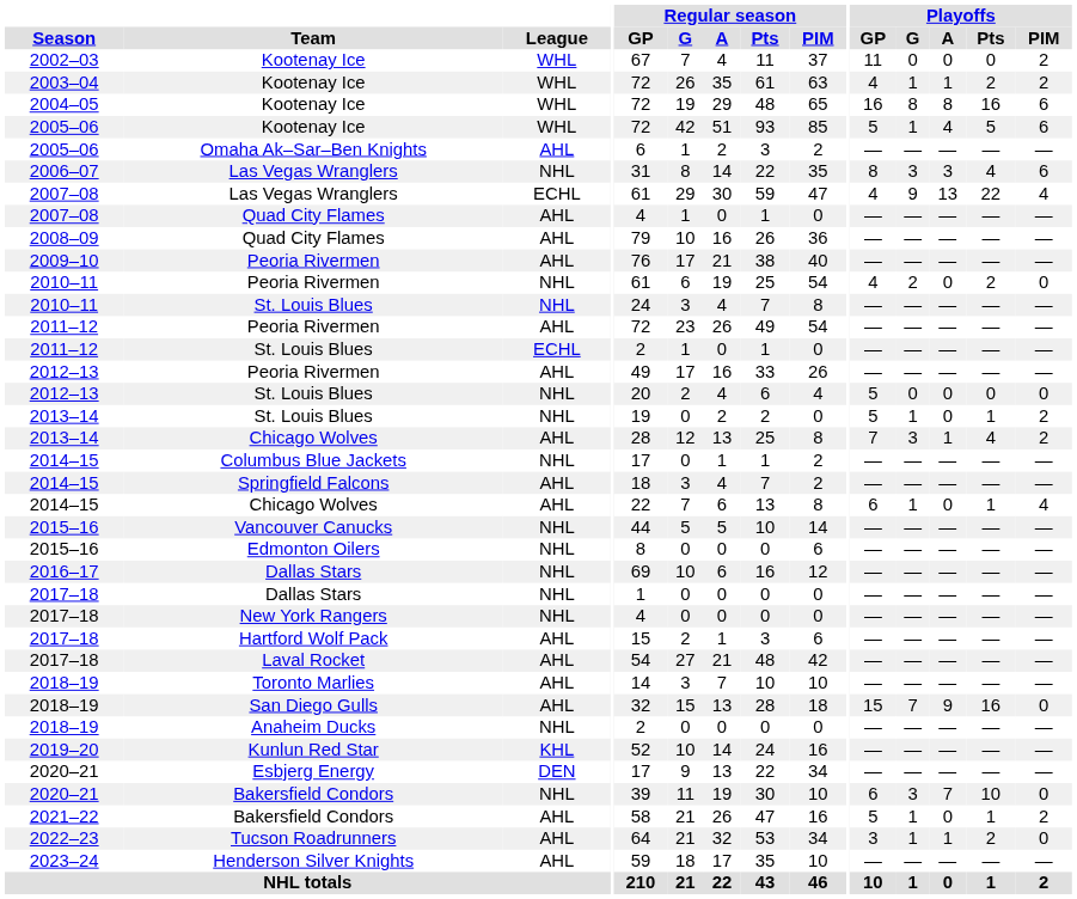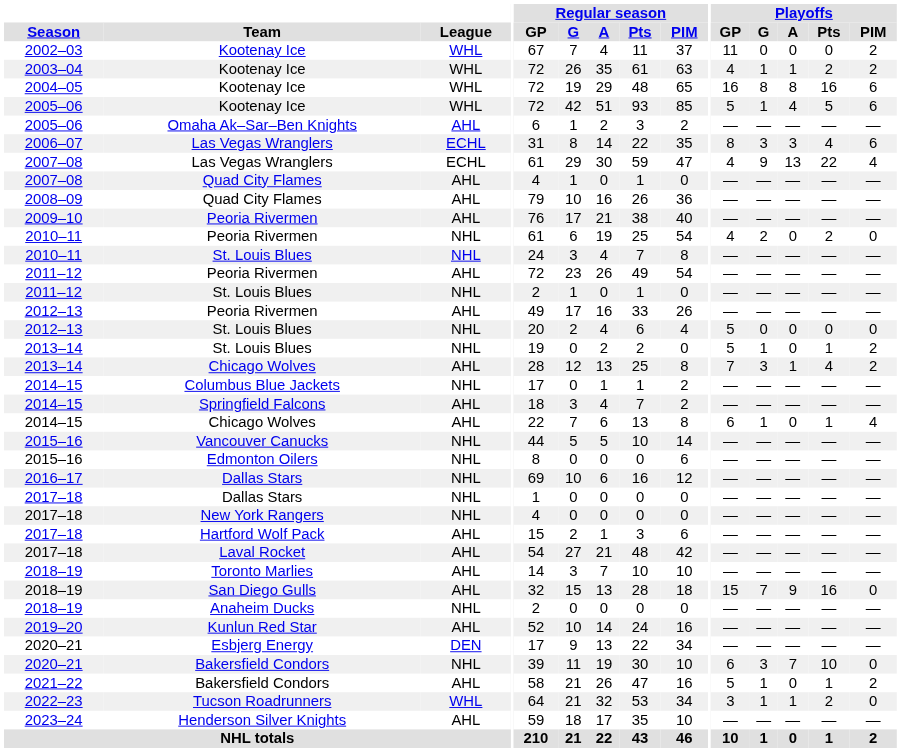 <table border="0" cellpadding="1" cellspacing="0" style="text-align:center; width:60em">
 <tr bgcolor="#e0e0e0">
 <th colspan="3" bgcolor="#ffffff"></th>
 <th rowspan="99" bgcolor="#ffffff"></th>
 <th colspan="5"><a href='#'>Regular season</a></th>
 <th rowspan="99" bgcolor="#ffffff"></th>
 <th colspan="5"><a href='#'>Playoffs</a></th>
 </tr>
 <tr bgcolor="#e0e0e0">
 <th><a href='#'>Season</a></th>
 <th>Team</th>
 <th>League</th>
 <th>GP</th>
 <th><a href='#'>G</a></th>
 <th><a href='#'>A</a></th>
 <th><a href='#'>Pts</a></th>
 <th><a href='#'>PIM</a></th>
 <th>GP</th>
 <th>G</th>
 <th>A</th>
 <th>Pts</th>
 <th>PIM</th>
 </tr>
 <tr>
 <td><a href='#'>2002–03</a></td>
 <td><a href='#'>Kootenay Ice</a></td>
 <td><a href='#'>WHL</a></td>
 <td>67</td>
 <td>7</td>
 <td>4</td>
 <td>11</td>
 <td>37</td>
 <td>11</td>
 <td>0</td>
 <td>0</td>
 <td>0</td>
 <td>2</td>
 </tr>
 <tr bgcolor="#f0f0f0">
 <td><a href='#'>2003–04</a></td>
 <td>Kootenay Ice</td>
 <td>WHL</td>
 <td>72</td>
 <td>26</td>
 <td>35</td>
 <td>61</td>
 <td>63</td>
 <td>4</td>
 <td>1</td>
 <td>1</td>
 <td>2</td>
 <td>2</td>
 </tr>
 <tr>
 <td><a href='#'>2004–05</a></td>
 <td>Kootenay Ice</td>
 <td>WHL</td>
 <td>72</td>
 <td>19</td>
 <td>29</td>
 <td>48</td>
 <td>65</td>
 <td>16</td>
 <td>8</td>
 <td>8</td>
 <td>16</td>
 <td>6</td>
 </tr>
 <tr bgcolor="#f0f0f0">
 <td><a href='#'>2005–06</a></td>
 <td>Kootenay Ice</td>
 <td>WHL</td>
 <td>72</td>
 <td>42</td>
 <td>51</td>
 <td>93</td>
 <td>85</td>
 <td>5</td>
 <td>1</td>
 <td>4</td>
 <td>5</td>
 <td>6</td>
 </tr>
 <tr>
 <td><a href='#'>2005–06</a></td>
 <td><a href='#'>Omaha Ak–Sar–Ben Knights</a></td>
 <td><a href='#'>AHL</a></td>
 <td>6</td>
 <td>1</td>
 <td>2</td>
 <td>3</td>
 <td>2</td>
 <td>—</td>
 <td>—</td>
 <td>—</td>
 <td>—</td>
 <td>—</td>
 </tr>
 <tr bgcolor="#f0f0f0">
 <td><a href='#'>2006–07</a></td>
 <td><a href='#'>Las Vegas Wranglers</a></td>
-<td>NHL</td>
+<td><a href='#'>ECHL</a></td>
 <td>31</td>
 <td>8</td>
 <td>14</td>
 <td>22</td>
 <td>35</td>
 <td>8</td>
 <td>3</td>
 <td>3</td>
 <td>4</td>
 <td>6</td>
 </tr>
 <tr>
 <td><a href='#'>2007–08</a></td>
 <td>Las Vegas Wranglers</td>
 <td>ECHL</td>
 <td>61</td>
 <td>29</td>
 <td>30</td>
 <td>59</td>
 <td>47</td>
 <td>4</td>
 <td>9</td>
 <td>13</td>
 <td>22</td>
 <td>4</td>
 </tr>
 <tr bgcolor="#f0f0f0">
 <td><a href='#'>2007–08</a></td>
 <td><a href='#'>Quad City Flames</a></td>
 <td>AHL</td>
 <td>4</td>
 <td>1</td>
 <td>0</td>
 <td>1</td>
 <td>0</td>
 <td>—</td>
 <td>—</td>
 <td>—</td>
 <td>—</td>
 <td>—</td>
 </tr>
 <tr>
 <td><a href='#'>2008–09</a></td>
 <td>Quad City Flames</td>
 <td>AHL</td>
 <td>79</td>
 <td>10</td>
 <td>16</td>
 <td>26</td>
 <td>36</td>
 <td>—</td>
 <td>—</td>
 <td>—</td>
 <td>—</td>
 <td>—</td>
 </tr>
 <tr bgcolor="#f0f0f0">
 <td><a href='#'>2009–10</a></td>
 <td><a href='#'>Peoria Rivermen</a></td>
 <td>AHL</td>
 <td>76</td>
 <td>17</td>
 <td>21</td>
 <td>38</td>
 <td>40</td>
 <td>—</td>
 <td>—</td>
 <td>—</td>
 <td>—</td>
 <td>—</td>
 </tr>
 <tr>
 <td><a href='#'>2010–11</a></td>
 <td>Peoria Rivermen</td>
 <td>NHL</td>
 <td>61</td>
 <td>6</td>
 <td>19</td>
 <td>25</td>
 <td>54</td>
 <td>4</td>
 <td>2</td>
 <td>0</td>
 <td>2</td>
 <td>0</td>
 </tr>
 <tr bgcolor="#f0f0f0">
 <td><a href='#'>2010–11</a></td>
 <td><a href='#'>St. Louis Blues</a></td>
 <td><a href='#'>NHL</a></td>
 <td>24</td>
 <td>3</td>
 <td>4</td>
 <td>7</td>
 <td>8</td>
 <td>—</td>
 <td>—</td>
 <td>—</td>
 <td>—</td>
 <td>—</td>
 </tr>
 <tr>
 <td><a href='#'>2011–12</a></td>
 <td>Peoria Rivermen</td>
 <td>AHL</td>
 <td>72</td>
 <td>23</td>
 <td>26</td>
 <td>49</td>
 <td>54</td>
 <td>—</td>
 <td>—</td>
 <td>—</td>
 <td>—</td>
 <td>—</td>
 </tr>
 <tr bgcolor="#f0f0f0">
 <td><a href='#'>2011–12</a></td>
 <td>St. Louis Blues</td>
-<td><a href='#'>ECHL</a></td>
+<td>NHL</td>
 <td>2</td>
 <td>1</td>
 <td>0</td>
 <td>1</td>
 <td>0</td>
 <td>—</td>
 <td>—</td>
 <td>—</td>
 <td>—</td>
 <td>—</td>
 </tr>
 <tr>
 <td><a href='#'>2012–13</a></td>
 <td>Peoria Rivermen</td>
 <td>AHL</td>
 <td>49</td>
 <td>17</td>
 <td>16</td>
 <td>33</td>
 <td>26</td>
 <td>—</td>
 <td>—</td>
 <td>—</td>
 <td>—</td>
 <td>—</td>
 </tr>
 <tr bgcolor="#f0f0f0">
 <td><a href='#'>2012–13</a></td>
 <td>St. Louis Blues</td>
 <td>NHL</td>
 <td>20</td>
 <td>2</td>
 <td>4</td>
 <td>6</td>
 <td>4</td>
 <td>5</td>
 <td>0</td>
 <td>0</td>
 <td>0</td>
 <td>0</td>
 </tr>
 <tr>
 <td><a href='#'>2013–14</a></td>
 <td>St. Louis Blues</td>
 <td>NHL</td>
 <td>19</td>
 <td>0</td>
 <td>2</td>
 <td>2</td>
 <td>0</td>
 <td>5</td>
 <td>1</td>
 <td>0</td>
 <td>1</td>
 <td>2</td>
 </tr>
 <tr bgcolor="#f0f0f0">
 <td><a href='#'>2013–14</a></td>
 <td><a href='#'>Chicago Wolves</a></td>
 <td>AHL</td>
 <td>28</td>
 <td>12</td>
 <td>13</td>
 <td>25</td>
 <td>8</td>
 <td>7</td>
 <td>3</td>
 <td>1</td>
 <td>4</td>
 <td>2</td>
 </tr>
 <tr>
 <td><a href='#'>2014–15</a></td>
 <td><a href='#'>Columbus Blue Jackets</a></td>
 <td>NHL</td>
 <td>17</td>
 <td>0</td>
 <td>1</td>
 <td>1</td>
 <td>2</td>
 <td>—</td>
 <td>—</td>
 <td>—</td>
 <td>—</td>
 <td>—</td>
 </tr>
 <tr bgcolor="#f0f0f0">
 <td><a href='#'>2014–15</a></td>
 <td><a href='#'>Springfield Falcons</a></td>
 <td>AHL</td>
 <td>18</td>
 <td>3</td>
 <td>4</td>
 <td>7</td>
 <td>2</td>
 <td>—</td>
 <td>—</td>
 <td>—</td>
 <td>—</td>
 <td>—</td>
 </tr>
 <tr>
 <td>2014–15</td>
 <td>Chicago Wolves</td>
 <td>AHL</td>
 <td>22</td>
 <td>7</td>
 <td>6</td>
 <td>13</td>
 <td>8</td>
 <td>6</td>
 <td>1</td>
 <td>0</td>
 <td>1</td>
 <td>4</td>
 </tr>
 <tr bgcolor="#f0f0f0">
 <td><a href='#'>2015–16</a></td>
 <td><a href='#'>Vancouver Canucks</a></td>
 <td>NHL</td>
 <td>44</td>
 <td>5</td>
 <td>5</td>
 <td>10</td>
 <td>14</td>
 <td>—</td>
 <td>—</td>
 <td>—</td>
 <td>—</td>
 <td>—</td>
 </tr>
 <tr>
 <td>2015–16</td>
 <td><a href='#'>Edmonton Oilers</a></td>
 <td>NHL</td>
 <td>8</td>
 <td>0</td>
 <td>0</td>
 <td>0</td>
 <td>6</td>
 <td>—</td>
 <td>—</td>
 <td>—</td>
 <td>—</td>
 <td>—</td>
 </tr>
 <tr bgcolor="#f0f0f0">
 <td><a href='#'>2016–17</a></td>
 <td><a href='#'>Dallas Stars</a></td>
 <td>NHL</td>
 <td>69</td>
 <td>10</td>
 <td>6</td>
 <td>16</td>
 <td>12</td>
 <td>—</td>
 <td>—</td>
 <td>—</td>
 <td>—</td>
 <td>—</td>
 </tr>
 <tr>
 <td><a href='#'>2017–18</a></td>
 <td>Dallas Stars</td>
 <td>NHL</td>
 <td>1</td>
 <td>0</td>
 <td>0</td>
 <td>0</td>
 <td>0</td>
 <td>—</td>
 <td>—</td>
 <td>—</td>
 <td>—</td>
 <td>—</td>
 </tr>
 <tr bgcolor="#f0f0f0">
 <td>2017–18</td>
 <td><a href='#'>New York Rangers</a></td>
 <td>NHL</td>
 <td>4</td>
 <td>0</td>
 <td>0</td>
 <td>0</td>
 <td>0</td>
 <td>—</td>
 <td>—</td>
 <td>—</td>
 <td>—</td>
 <td>—</td>
 </tr>
 <tr>
 <td><a href='#'>2017–18</a></td>
 <td><a href='#'>Hartford Wolf Pack</a></td>
 <td>AHL</td>
 <td>15</td>
 <td>2</td>
 <td>1</td>
 <td>3</td>
 <td>6</td>
 <td>—</td>
 <td>—</td>
 <td>—</td>
 <td>—</td>
 <td>—</td>
 </tr>
 <tr bgcolor="#f0f0f0">
 <td>2017–18</td>
 <td><a href='#'>Laval Rocket</a></td>
 <td>AHL</td>
 <td>54</td>
 <td>27</td>
 <td>21</td>
 <td>48</td>
 <td>42</td>
 <td>—</td>
 <td>—</td>
 <td>—</td>
 <td>—</td>
 <td>—</td>
 </tr>
 <tr>
 <td><a href='#'>2018–19</a></td>
 <td><a href='#'>Toronto Marlies</a></td>
 <td>AHL</td>
 <td>14</td>
 <td>3</td>
 <td>7</td>
 <td>10</td>
 <td>10</td>
 <td>—</td>
 <td>—</td>
 <td>—</td>
 <td>—</td>
 <td>—</td>
 </tr>
 <tr bgcolor="#f0f0f0">
 <td>2018–19</td>
 <td><a href='#'>San Diego Gulls</a></td>
 <td>AHL</td>
 <td>32</td>
 <td>15</td>
 <td>13</td>
 <td>28</td>
 <td>18</td>
 <td>15</td>
 <td>7</td>
 <td>9</td>
 <td>16</td>
 <td>0</td>
 </tr>
 <tr>
 <td><a href='#'>2018–19</a></td>
 <td><a href='#'>Anaheim Ducks</a></td>
 <td>NHL</td>
 <td>2</td>
 <td>0</td>
 <td>0</td>
 <td>0</td>
 <td>0</td>
 <td>—</td>
 <td>—</td>
 <td>—</td>
 <td>—</td>
 <td>—</td>
 </tr>
 <tr bgcolor="#f0f0f0">
 <td><a href='#'>2019–20</a></td>
 <td><a href='#'>Kunlun Red Star</a></td>
-<td><a href='#'>KHL</a></td>
+<td>AHL</td>
 <td>52</td>
 <td>10</td>
 <td>14</td>
 <td>24</td>
 <td>16</td>
 <td>—</td>
 <td>—</td>
 <td>—</td>
 <td>—</td>
 <td>—</td>
 </tr>
 <tr>
 <td>2020–21</td>
 <td><a href='#'>Esbjerg Energy</a></td>
 <td><a href='#'>DEN</a></td>
 <td>17</td>
 <td>9</td>
 <td>13</td>
 <td>22</td>
 <td>34</td>
 <td>—</td>
 <td>—</td>
 <td>—</td>
 <td>—</td>
 <td>—</td>
 </tr>
 <tr bgcolor="#f0f0f0">
 <td><a href='#'>2020–21</a></td>
 <td><a href='#'>Bakersfield Condors</a></td>
 <td>NHL</td>
 <td>39</td>
 <td>11</td>
 <td>19</td>
 <td>30</td>
 <td>10</td>
 <td>6</td>
 <td>3</td>
 <td>7</td>
 <td>10</td>
 <td>0</td>
 </tr>
 <tr>
 <td><a href='#'>2021–22</a></td>
 <td>Bakersfield Condors</td>
 <td>AHL</td>
 <td>58</td>
 <td>21</td>
 <td>26</td>
 <td>47</td>
 <td>16</td>
 <td>5</td>
 <td>1</td>
 <td>0</td>
 <td>1</td>
 <td>2</td>
 </tr>
 <tr bgcolor="#f0f0f0">
 <td><a href='#'>2022–23</a></td>
 <td><a href='#'>Tucson Roadrunners</a></td>
-<td>AHL</td>
+<td><a href='#'>WHL</a></td>
 <td>64</td>
 <td>21</td>
 <td>32</td>
 <td>53</td>
 <td>34</td>
 <td>3</td>
 <td>1</td>
 <td>1</td>
 <td>2</td>
 <td>0</td>
 </tr>
 <tr>
 <td><a href='#'>2023–24</a></td>
 <td><a href='#'>Henderson Silver Knights</a></td>
 <td>AHL</td>
 <td>59</td>
 <td>18</td>
 <td>17</td>
 <td>35</td>
 <td>10</td>
 <td>—</td>
 <td>—</td>
 <td>—</td>
 <td>—</td>
 <td>—</td>
 </tr>
 <tr bgcolor="#e0e0e0">
 <th colspan="3">NHL totals</th>
 <th>210</th>
 <th>21</th>
 <th>22</th>
 <th>43</th>
 <th>46</th>
 <th>10</th>
 <th>1</th>
 <th>0</th>
 <th>1</th>
 <th>2</th>
 </tr>
 </table>
